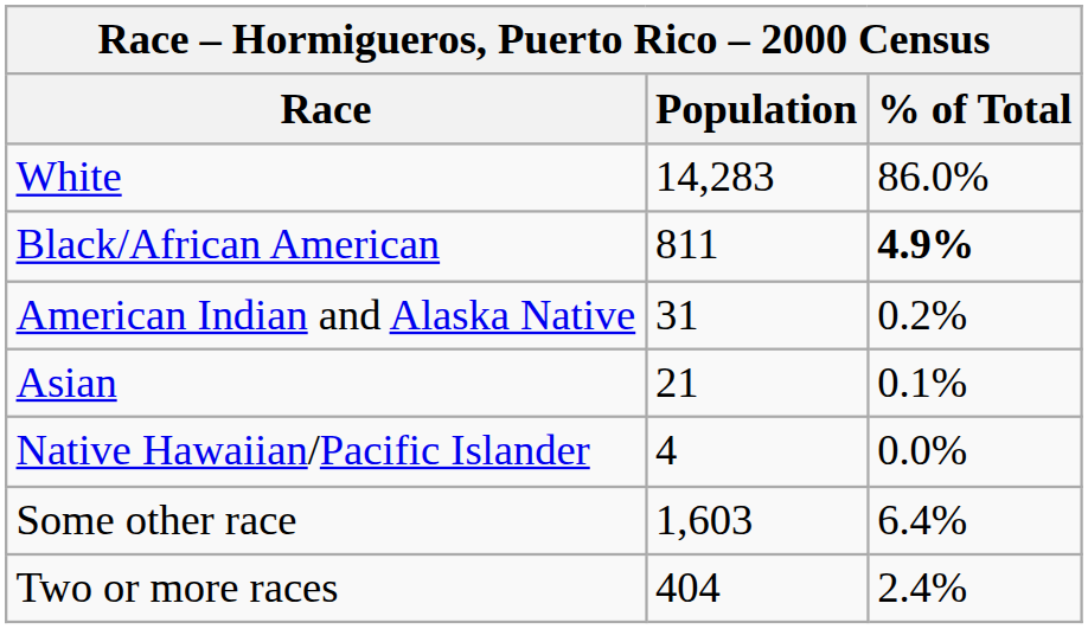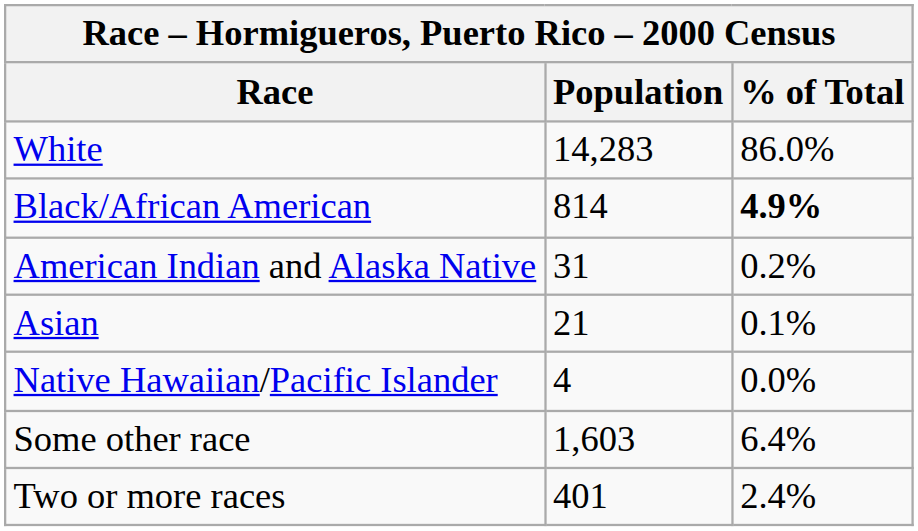 <table class="wikitable">
 <tr>
 <th colspan=3>Race – Hormigueros, Puerto Rico – 2000 Census</th>
 </tr>
 <tr ---->
 <th>Race</th>
 <th>Population</th>
 <th>% of Total</th>
 </tr>
 <tr ---->
 <td><a href='#'>White</a></td>
 <td>14,283</td>
 <td>86.0%</td>
 </tr>
 <tr ---->
 <td><a href='#'>Black/African American</a></td>
-<td>811</td>
+<td>814</td>
 <td><strong>4.9%</strong></td>
 </tr>
 <tr ---->
 <td><a href='#'>American Indian</a> and <a href='#'>Alaska Native</a></td>
 <td>31</td>
 <td>0.2%</td>
 </tr>
 <tr ---->
 <td><a href='#'>Asian</a></td>
 <td>21</td>
 <td>0.1%</td>
 </tr>
 <tr ---->
 <td><a href='#'>Native Hawaiian</a>/<a href='#'>Pacific Islander</a></td>
 <td>4</td>
 <td>0.0%</td>
 </tr>
 <tr ---->
 <td>Some other race</td>
 <td>1,603</td>
 <td>6.4%</td>
 </tr>
 <tr ---->
 <td>Two or more races</td>
-<td>404</td>
+<td>401</td>
 <td>2.4%</td>
 </tr>
 </table>
